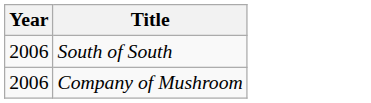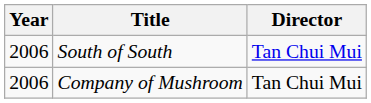 <table class="wikitable">
 <tr>
 <th>Year</th>
 <th>Title</th>
+<th>Director</th>
 </tr>
 <tr>
 <td>2006</td>
 <td><em>South of South</em></td>
+<td><a href='#'>Tan Chui Mui</a></td>
 </tr>
 <tr>
 <td>2006</td>
 <td><em>Company of Mushroom</em></td>
+<td>Tan Chui Mui</td>
 </tr>
 </table>
